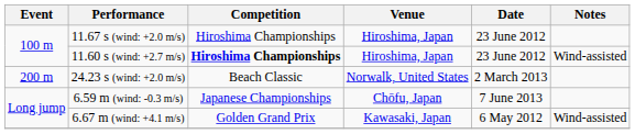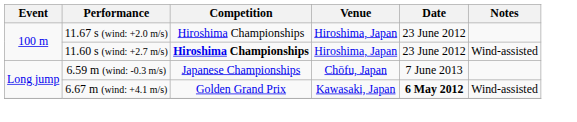 <table class="wikitable" style=text-align:center>
 <tr>
 <th>Event</th>
 <th>Performance</th>
 <th>Competition</th>
 <th>Venue</th>
 <th>Date</th>
 <th>Notes</th>
 </tr>
 <tr>
 <td rowspan=2><a href='#'>100&nbsp;m</a></td>
 <td>11.67 s <small>(wind: +2.0 m/s)</small></td>
 <td><a href='#'>Hiroshima</a> Championships</td>
 <td><a href='#'>Hiroshima, Japan</a></td>
 <td>23 June 2012</td>
 <td></td>
 </tr>
 <tr>
 <td>11.60 s <small>(wind: +2.7 m/s)</small></td>
 <td><strong><a href='#'>Hiroshima</a> Championships</strong></td>
 <td><a href='#'>Hiroshima, Japan</a></td>
 <td>23 June 2012</td>
 <td>Wind-assisted</td>
 </tr>
 <tr>
-<td><a href='#'>200&nbsp;m</a></td>
-<td>24.23 s <small>(wind: +2.0 m/s)</small></td>
-<td>Beach Classic</td>
-<td><a href='#'>Norwalk, United States</a></td>
-<td>2 March 2013</td>
-<td></td>
-</tr>
-<tr>
 <td rowspan=2><a href='#'>Long jump</a></td>
 <td>6.59 m <small>(wind: -0.3 m/s)</small></td>
 <td><a href='#'>Japanese Championships</a></td>
 <td><a href='#'>Chōfu, Japan</a></td>
 <td>7 June 2013</td>
 <td></td>
 </tr>
 <tr>
 <td>6.67 m <small>(wind: +4.1 m/s)</small></td>
 <td><a href='#'>Golden Grand Prix</a></td>
 <td><a href='#'>Kawasaki, Japan</a></td>
-<td>6 May 2012</td>
+<td><strong>6 May 2012</strong></td>
 <td>Wind-assisted</td>
 </tr>
 <tr>
 </tr>
 </table>
